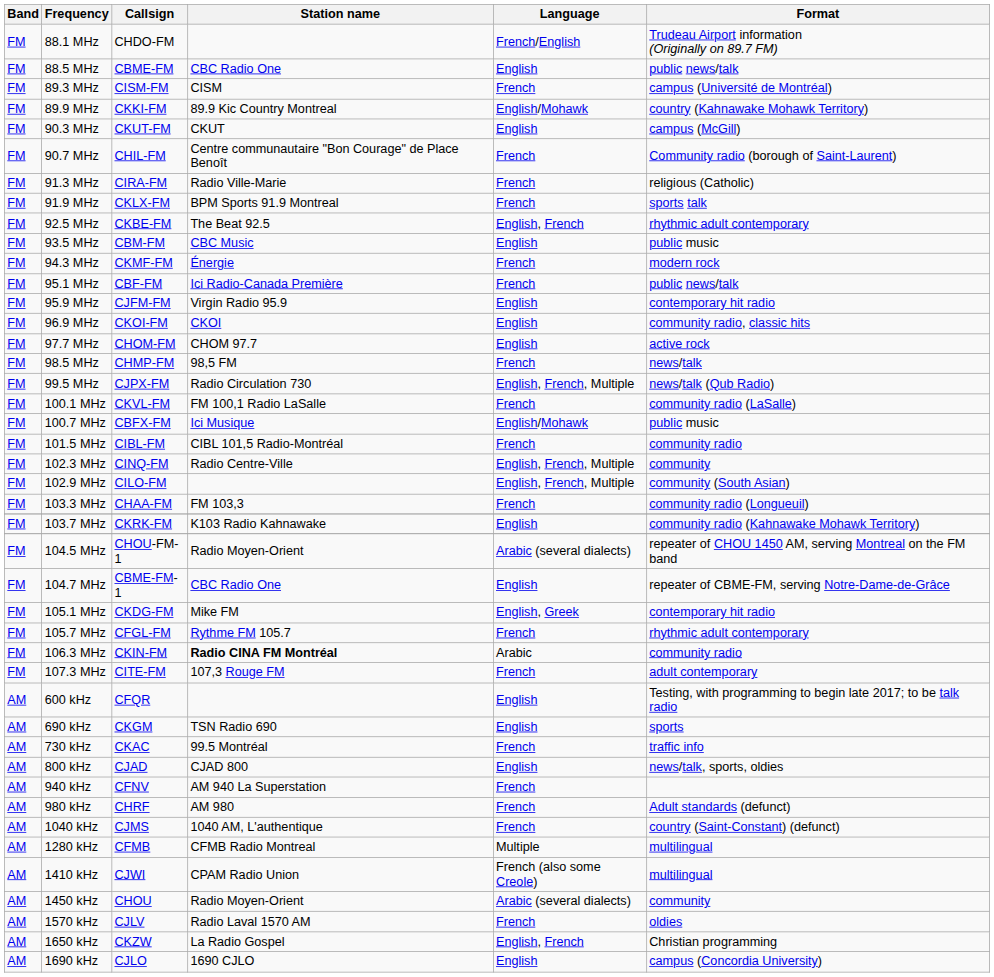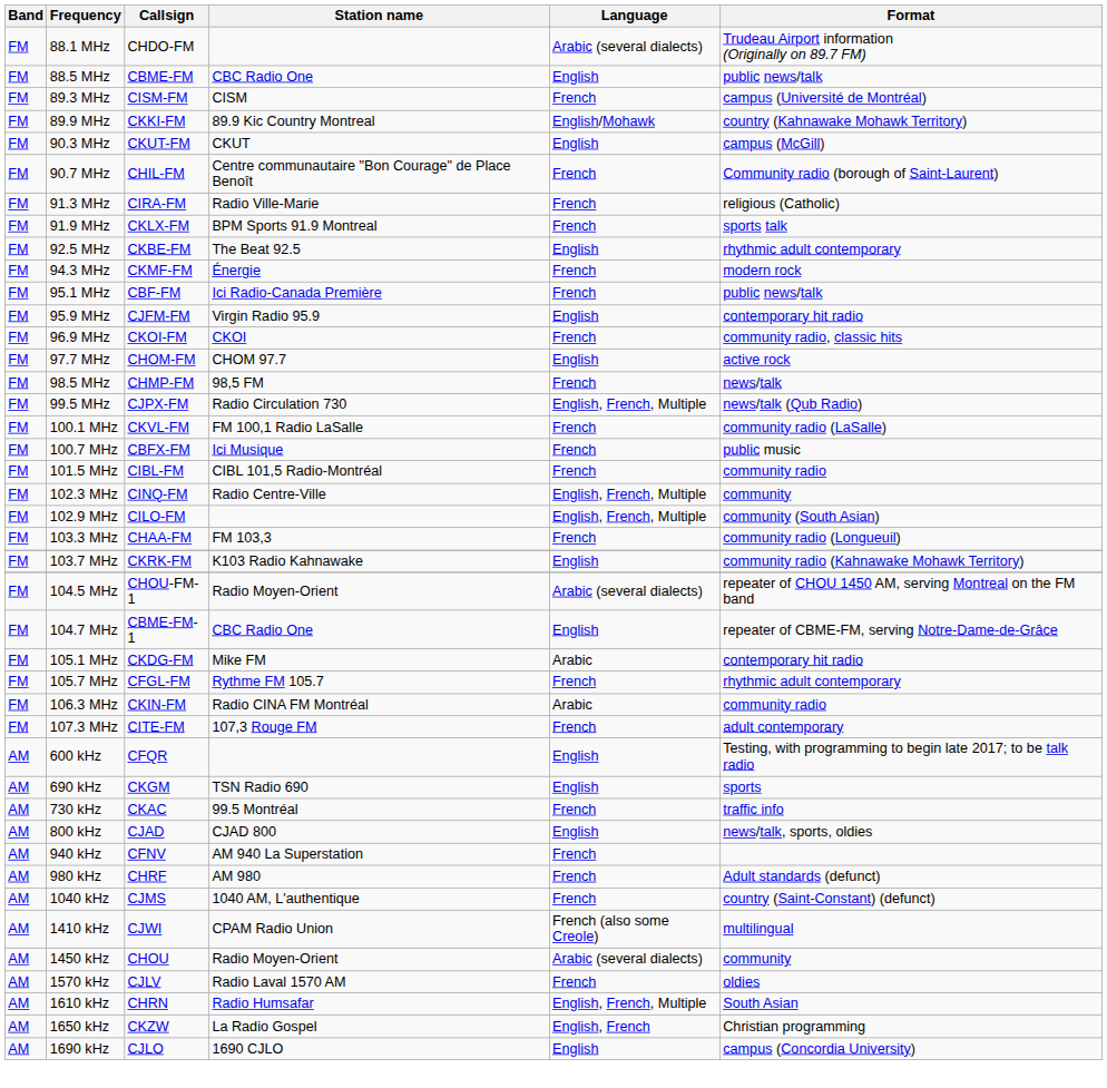 <table class="wikitable">
 <tr>
 <th>Band</th>
 <th>Frequency</th>
 <th>Callsign</th>
 <th>Station name</th>
 <th>Language</th>
 <th>Format</th>
 </tr>
 <tr>
 <td><a href='#'>FM</a></td>
 <td>88.1 MHz</td>
 <td>CHDO-FM </td>
 <td></td>
-<td><a href='#'>French</a>/<a href='#'>English</a></td>
+<td><a href='#'>Arabic</a> (several dialects)</td>
 <td><a href='#'>Trudeau Airport</a> information <br><em>(Originally on 89.7 FM)</em> </td>
 </tr>
 <tr>
 <td><a href='#'>FM</a></td>
 <td>88.5 MHz</td>
 <td><a href='#'>CBME-FM</a></td>
 <td><a href='#'>CBC Radio One</a></td>
 <td><a href='#'>English</a></td>
 <td><a href='#'>public</a> <a href='#'>news</a>/<a href='#'>talk</a></td>
 </tr>
 <tr>
 <td><a href='#'>FM</a></td>
 <td>89.3 MHz</td>
 <td><a href='#'>CISM-FM</a></td>
 <td>CISM</td>
 <td><a href='#'>French</a></td>
 <td><a href='#'>campus</a> (<a href='#'>Université de Montréal</a>)</td>
 </tr>
 <tr>
 <td><a href='#'>FM</a></td>
 <td>89.9 MHz</td>
 <td><a href='#'>CKKI-FM</a></td>
 <td>89.9 Kic Country Montreal</td>
 <td><a href='#'>English</a>/<a href='#'>Mohawk</a></td>
 <td><a href='#'>country</a> (<a href='#'>Kahnawake Mohawk Territory</a>)</td>
 </tr>
 <tr>
 <td><a href='#'>FM</a></td>
 <td>90.3 MHz</td>
 <td><a href='#'>CKUT-FM</a></td>
 <td>CKUT</td>
 <td><a href='#'>English</a></td>
 <td><a href='#'>campus</a> (<a href='#'>McGill</a>)</td>
 </tr>
 <tr>
 <td><a href='#'>FM</a></td>
 <td>90.7 MHz</td>
 <td><a href='#'>CHIL-FM</a></td>
 <td>Centre communautaire "Bon Courage" de Place Benoît</td>
 <td><a href='#'>French</a></td>
 <td><a href='#'>Community radio</a> (borough of <a href='#'>Saint-Laurent</a>)</td>
 </tr>
 <tr>
 <td><a href='#'>FM</a></td>
 <td>91.3 MHz</td>
 <td><a href='#'>CIRA-FM</a></td>
 <td>Radio Ville-Marie</td>
 <td><a href='#'>French</a></td>
 <td>religious (Catholic)</td>
 </tr>
 <tr>
 <td><a href='#'>FM</a></td>
 <td>91.9 MHz</td>
 <td><a href='#'>CKLX-FM</a></td>
 <td>BPM Sports 91.9 Montreal</td>
 <td><a href='#'>French</a></td>
 <td><a href='#'>sports</a> <a href='#'>talk</a></td>
 </tr>
 <tr>
 <td><a href='#'>FM</a></td>
 <td>92.5 MHz</td>
 <td><a href='#'>CKBE-FM</a></td>
 <td>The Beat 92.5</td>
-<td><a href='#'>English</a>, <a href='#'>French</a></td>
+<td><a href='#'>English</a></td>
 <td><a href='#'>rhythmic adult contemporary</a></td>
-</tr>
-<tr>
-<td><a href='#'>FM</a></td>
-<td>93.5 MHz</td>
-<td><a href='#'>CBM-FM</a></td>
-<td><a href='#'>CBC Music</a></td>
-<td><a href='#'>English</a></td>
-<td><a href='#'>public</a> music</td>
 </tr>
 <tr>
 <td><a href='#'>FM</a></td>
 <td>94.3 MHz</td>
 <td><a href='#'>CKMF-FM</a></td>
 <td><a href='#'>Énergie</a></td>
 <td><a href='#'>French</a></td>
 <td><a href='#'>modern rock</a></td>
 </tr>
 <tr>
 <td><a href='#'>FM</a></td>
 <td>95.1 MHz</td>
 <td><a href='#'>CBF-FM</a></td>
 <td><a href='#'>Ici Radio-Canada Première</a></td>
 <td><a href='#'>French</a></td>
 <td><a href='#'>public</a> <a href='#'>news</a>/<a href='#'>talk</a></td>
 </tr>
 <tr>
 <td><a href='#'>FM</a></td>
 <td>95.9 MHz</td>
 <td><a href='#'>CJFM-FM</a></td>
 <td>Virgin Radio 95.9</td>
 <td><a href='#'>English</a></td>
 <td><a href='#'>contemporary hit radio</a></td>
 </tr>
 <tr>
 <td><a href='#'>FM</a></td>
 <td>96.9 MHz</td>
 <td><a href='#'>CKOI-FM</a></td>
 <td><a href='#'>CKOI</a></td>
-<td><a href='#'>English</a></td>
+<td><a href='#'>French</a></td>
 <td><a href='#'>community radio</a>, <a href='#'>classic hits</a></td>
 </tr>
 <tr>
 <td><a href='#'>FM</a></td>
 <td>97.7 MHz</td>
 <td><a href='#'>CHOM-FM</a></td>
 <td>CHOM 97.7</td>
 <td><a href='#'>English</a></td>
 <td><a href='#'>active rock</a></td>
 </tr>
 <tr>
 <td><a href='#'>FM</a></td>
 <td>98.5 MHz</td>
 <td><a href='#'>CHMP-FM</a></td>
 <td>98,5 FM</td>
 <td><a href='#'>French</a></td>
 <td><a href='#'>news</a>/<a href='#'>talk</a></td>
 </tr>
 <tr>
 <td><a href='#'>FM</a></td>
 <td>99.5 MHz</td>
 <td><a href='#'>CJPX-FM</a></td>
 <td>Radio Circulation 730</td>
 <td><a href='#'>English</a>, <a href='#'>French</a>, Multiple</td>
 <td><a href='#'>news</a>/<a href='#'>talk</a> (<a href='#'>Qub Radio</a>)</td>
 </tr>
 <tr>
 <td><a href='#'>FM</a></td>
 <td>100.1 MHz</td>
 <td><a href='#'>CKVL-FM</a></td>
 <td>FM 100,1 Radio LaSalle</td>
 <td><a href='#'>French</a></td>
 <td><a href='#'>community radio</a> (<a href='#'>LaSalle</a>)</td>
 </tr>
 <tr>
 <td><a href='#'>FM</a></td>
 <td>100.7 MHz</td>
 <td><a href='#'>CBFX-FM</a></td>
 <td><a href='#'>Ici Musique</a></td>
-<td><a href='#'>English</a>/<a href='#'>Mohawk</a></td>
+<td><a href='#'>French</a></td>
 <td><a href='#'>public</a> music</td>
 </tr>
 <tr>
 <td><a href='#'>FM</a></td>
 <td>101.5 MHz</td>
 <td><a href='#'>CIBL-FM</a></td>
 <td>CIBL 101,5 Radio-Montréal</td>
 <td><a href='#'>French</a></td>
 <td><a href='#'>community radio</a></td>
 </tr>
 <tr>
 <td><a href='#'>FM</a></td>
 <td>102.3 MHz</td>
 <td><a href='#'>CINQ-FM</a></td>
 <td>Radio Centre-Ville</td>
 <td><a href='#'>English</a>, <a href='#'>French</a>, Multiple</td>
 <td><a href='#'>community</a></td>
 </tr>
 <tr>
 <td><a href='#'>FM</a></td>
 <td>102.9 MHz</td>
 <td><a href='#'>CILO-FM</a></td>
 <td></td>
 <td><a href='#'>English</a>, <a href='#'>French</a>, Multiple</td>
 <td><a href='#'>community</a> (<a href='#'>South Asian</a>)</td>
 </tr>
 <tr>
 <td><a href='#'>FM</a></td>
 <td>103.3 MHz</td>
 <td><a href='#'>CHAA-FM</a></td>
 <td>FM 103,3</td>
 <td><a href='#'>French</a></td>
 <td><a href='#'>community radio</a> (<a href='#'>Longueuil</a>)</td>
 </tr>
 <tr>
 </tr>
 <tr>
 <td><a href='#'>FM</a></td>
 <td>103.7 MHz</td>
 <td><a href='#'>CKRK-FM</a></td>
 <td>K103 Radio Kahnawake</td>
 <td><a href='#'>English</a></td>
 <td><a href='#'>community radio</a> (<a href='#'>Kahnawake Mohawk Territory</a>)</td>
 </tr>
 <tr>
 </tr>
 <tr>
 <td><a href='#'>FM</a></td>
 <td>104.5 MHz</td>
 <td><a href='#'>CHOU</a>-FM-1</td>
 <td>Radio Moyen-Orient</td>
 <td><a href='#'>Arabic</a> (several dialects)</td>
 <td>repeater of <a href='#'>CHOU 1450</a> AM, serving <a href='#'>Montreal</a> on the FM band</td>
 </tr>
 <tr>
 <td><a href='#'>FM</a></td>
 <td>104.7 MHz</td>
 <td><a href='#'>CBME-FM</a>-1</td>
 <td><a href='#'>CBC Radio One</a></td>
 <td><a href='#'>English</a></td>
 <td>repeater of CBME-FM, serving <a href='#'>Notre-Dame-de-Grâce</a></td>
 </tr>
 <tr>
 <td><a href='#'>FM</a></td>
 <td>105.1 MHz</td>
 <td><a href='#'>CKDG-FM</a></td>
 <td>Mike FM</td>
-<td><a href='#'>English</a>, <a href='#'>Greek</a></td>
+<td>Arabic</td>
 <td><a href='#'>contemporary hit radio</a></td>
 </tr>
 <tr>
 <td><a href='#'>FM</a></td>
 <td>105.7 MHz</td>
 <td><a href='#'>CFGL-FM</a></td>
 <td><a href='#'>Rythme FM</a> 105.7</td>
 <td><a href='#'>French</a></td>
 <td><a href='#'>rhythmic adult contemporary</a></td>
 </tr>
 <tr>
 <td><a href='#'>FM</a></td>
 <td>106.3 MHz</td>
 <td><a href='#'>CKIN-FM</a></td>
-<td><strong>Radio CINA FM Montréal</strong></td>
+<td>Radio CINA FM Montréal</td>
 <td>Arabic</td>
 <td><a href='#'>community radio</a></td>
 </tr>
 <tr>
 <td><a href='#'>FM</a></td>
 <td>107.3 MHz</td>
 <td><a href='#'>CITE-FM</a></td>
 <td>107,3 <a href='#'>Rouge FM</a></td>
 <td><a href='#'>French</a></td>
 <td><a href='#'>adult contemporary</a></td>
 </tr>
 <tr>
 <td><a href='#'>AM</a></td>
 <td>600 kHz</td>
 <td><a href='#'>CFQR</a></td>
 <td></td>
 <td><a href='#'>English</a></td>
 <td>Testing, with programming to begin late 2017; to be <a href='#'>talk radio</a></td>
 </tr>
 <tr>
 <td><a href='#'>AM</a></td>
 <td>690 kHz</td>
 <td><a href='#'>CKGM</a></td>
 <td>TSN Radio 690</td>
 <td><a href='#'>English</a></td>
 <td><a href='#'>sports</a></td>
 </tr>
 <tr>
 <td><a href='#'>AM</a></td>
 <td>730 kHz</td>
 <td><a href='#'>CKAC</a></td>
 <td>99.5 Montréal</td>
 <td><a href='#'>French</a></td>
 <td><a href='#'>traffic info</a></td>
 </tr>
 <tr>
 <td><a href='#'>AM</a></td>
 <td>800 kHz</td>
 <td><a href='#'>CJAD</a></td>
 <td>CJAD 800</td>
 <td><a href='#'>English</a></td>
 <td><a href='#'>news</a>/<a href='#'>talk</a>, sports, oldies</td>
 </tr>
 <tr>
 <td><a href='#'>AM</a></td>
 <td>940 kHz</td>
 <td><a href='#'>CFNV</a></td>
 <td>AM 940 La Superstation</td>
 <td><a href='#'>French</a></td>
 <td></td>
 </tr>
 <tr>
 <td><a href='#'>AM</a></td>
 <td>980 kHz</td>
 <td><a href='#'>CHRF</a></td>
 <td>AM 980</td>
 <td><a href='#'>French</a></td>
 <td><a href='#'>Adult standards</a> (defunct)</td>
 </tr>
 <tr>
 <td><a href='#'>AM</a></td>
 <td>1040 kHz</td>
 <td><a href='#'>CJMS</a></td>
 <td>1040 AM, L'authentique</td>
 <td><a href='#'>French</a></td>
 <td><a href='#'>country</a> (<a href='#'>Saint-Constant</a>) (defunct)</td>
 </tr>
 <tr>
 <td><a href='#'>AM</a></td>
-<td>1280 kHz</td>
-<td><a href='#'>CFMB</a></td>
-<td>CFMB Radio Montreal</td>
-<td>Multiple</td>
-<td><a href='#'>multilingual</a></td>
-</tr>
-<tr>
-<td><a href='#'>AM</a></td>
 <td>1410 kHz</td>
 <td><a href='#'>CJWI</a></td>
 <td>CPAM Radio Union</td>
 <td>French (also some <a href='#'>Creole</a>)</td>
 <td><a href='#'>multilingual</a></td>
 </tr>
 <tr>
 <td><a href='#'>AM</a></td>
 <td>1450 kHz</td>
 <td><a href='#'>CHOU</a></td>
 <td>Radio Moyen-Orient</td>
 <td><a href='#'>Arabic</a> (several dialects)</td>
 <td><a href='#'>community</a></td>
 </tr>
 <tr>
 <td><a href='#'>AM</a></td>
 <td>1570 kHz</td>
 <td><a href='#'>CJLV</a></td>
 <td>Radio Laval 1570 AM</td>
 <td><a href='#'>French</a></td>
 <td><a href='#'>oldies</a></td>
 </tr>
 <tr>
 <td><a href='#'>AM</a></td>
+<td>1610 kHz</td>
+<td><a href='#'>CHRN</a></td>
+<td><a href='#'>Radio Humsafar</a></td>
+<td><a href='#'>English</a>, <a href='#'>French</a>, Multiple</td>
+<td><a href='#'>South Asian</a></td>
+</tr>
+<tr>
+<td><a href='#'>AM</a></td>
 <td>1650 kHz</td>
 <td><a href='#'>CKZW</a></td>
 <td>La Radio Gospel</td>
 <td><a href='#'>English</a>, <a href='#'>French</a></td>
 <td>Christian programming</td>
 </tr>
 <tr>
 <td><a href='#'>AM</a></td>
 <td>1690 kHz</td>
 <td><a href='#'>CJLO</a></td>
 <td>1690 CJLO</td>
 <td><a href='#'>English</a></td>
 <td><a href='#'>campus</a> (<a href='#'>Concordia University</a>)</td>
 </tr>
 </table>
